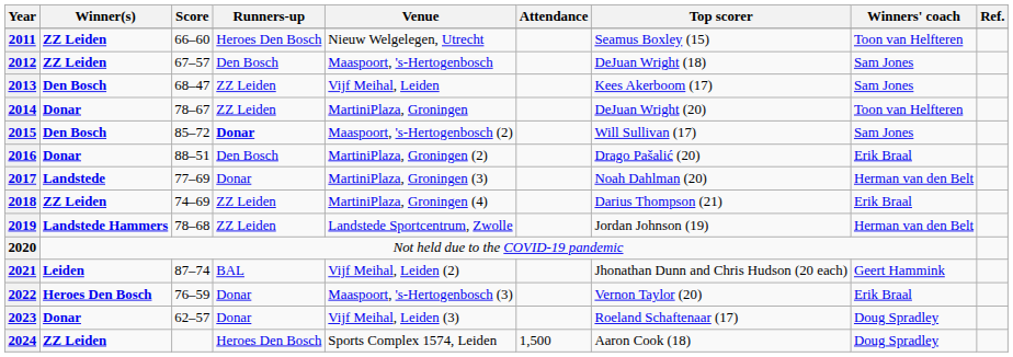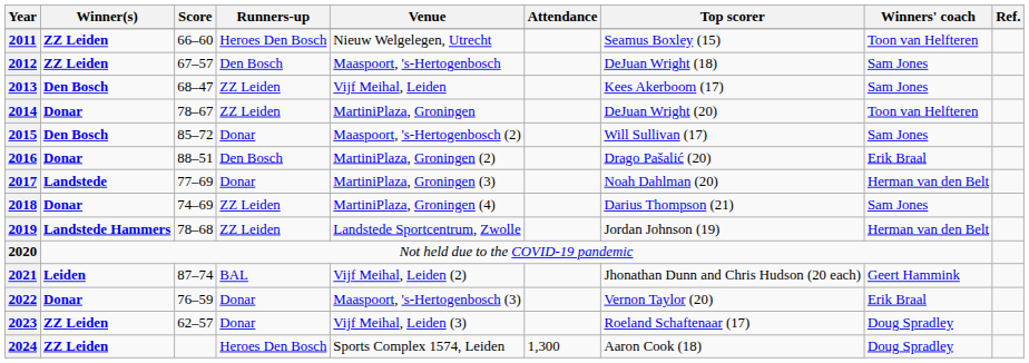 <table class="wikitable sortable plainrowheaders" style="font-size:90%;">
 <tr>
 <th scope="col">Year</th>
 <th scope="col">Winner(s)</th>
 <th scope="col">Score</th>
 <th scope="col">Runners-up</th>
 <th scope="col">Venue</th>
 <th scope="col">Attendance</th>
 <th scope="col">Top scorer</th>
 <th scope="col">Winners' coach</th>
 <th scope="col">Ref.</th>
 </tr>
 <tr>
 </tr>
 <tr>
 <th scope="row" style="text-align:center;"><a href='#'>2011</a></th>
 <td><strong><a href='#'>ZZ Leiden</a></strong></td>
 <td align=center>66–60</td>
 <td><a href='#'>Heroes Den Bosch</a></td>
 <td>Nieuw Welgelegen, <a href='#'>Utrecht</a></td>
 <td></td>
 <td><a href='#'>Seamus Boxley</a> (15)</td>
 <td><a href='#'>Toon van Helfteren</a></td>
 <td></td>
 </tr>
 <tr>
 <th scope="row" style="text-align:center;"><a href='#'>2012</a></th>
 <td><strong><a href='#'>ZZ Leiden</a></strong></td>
 <td align=center>67–57</td>
 <td><a href='#'>Den Bosch</a></td>
 <td><a href='#'>Maaspoort</a>, <a href='#'>'s-Hertogenbosch</a></td>
 <td></td>
 <td><a href='#'>DeJuan Wright</a> (18)</td>
 <td><a href='#'>Sam Jones</a></td>
 <td></td>
 </tr>
 <tr>
 <th scope="row" style="text-align:center;"><a href='#'>2013</a></th>
 <td><strong><a href='#'>Den Bosch</a></strong></td>
 <td align=center>68–47</td>
 <td><a href='#'>ZZ Leiden</a></td>
 <td><a href='#'>Vijf Meihal</a>, <a href='#'>Leiden</a></td>
 <td></td>
 <td><a href='#'>Kees Akerboom</a> (17)</td>
 <td><a href='#'>Sam Jones</a></td>
 <td></td>
 </tr>
 <tr>
 <th scope="row" style="text-align:center;"><a href='#'>2014</a></th>
 <td><strong><a href='#'>Donar</a></strong></td>
 <td style="text-align:center;">78–67</td>
 <td><a href='#'>ZZ Leiden</a></td>
 <td><a href='#'>MartiniPlaza</a>, <a href='#'>Groningen</a></td>
 <td></td>
 <td><a href='#'>DeJuan Wright</a> (20)</td>
 <td><a href='#'>Toon van Helfteren</a></td>
 <td></td>
 </tr>
 <tr>
 <th scope="row" style="text-align:center;"><a href='#'>2015</a></th>
 <td><strong><a href='#'>Den Bosch</a></strong></td>
 <td align=center>85–72</td>
-<td><strong><a href='#'>Donar</a></strong></td>
+<td><a href='#'>Donar</a></td>
 <td><a href='#'>Maaspoort</a>, <a href='#'>'s-Hertogenbosch</a> (2)</td>
 <td></td>
 <td><a href='#'>Will Sullivan</a> (17)</td>
 <td><a href='#'>Sam Jones</a></td>
 <td></td>
 </tr>
 <tr>
 <th scope="row" style="text-align:center;"><a href='#'>2016</a></th>
 <td><strong><a href='#'>Donar</a></strong></td>
 <td align=center>88–51</td>
 <td><a href='#'>Den Bosch</a></td>
 <td><a href='#'>MartiniPlaza</a>, <a href='#'>Groningen</a> (2)</td>
 <td></td>
 <td><a href='#'>Drago Pašalić</a> (20)</td>
 <td><a href='#'>Erik Braal</a></td>
 <td></td>
 </tr>
 <tr>
 <th scope="row" style="text-align:center;"><a href='#'>2017</a></th>
 <td><strong><a href='#'>Landstede</a></strong></td>
 <td align=center>77–69</td>
 <td><a href='#'>Donar</a></td>
 <td><a href='#'>MartiniPlaza</a>, <a href='#'>Groningen</a> (3)</td>
 <td></td>
 <td><a href='#'>Noah Dahlman</a> (20)</td>
 <td><a href='#'>Herman van den Belt</a></td>
 <td></td>
 </tr>
 <tr>
 <th scope="row" style="text-align:center;"><a href='#'>2018</a></th>
-<td><strong><a href='#'>ZZ Leiden</a></strong></td>
+<td><strong><a href='#'>Donar</a></strong></td>
 <td align=center>74–69</td>
 <td><a href='#'>ZZ Leiden</a></td>
 <td><a href='#'>MartiniPlaza</a>, <a href='#'>Groningen</a> (4)</td>
 <td></td>
 <td><a href='#'>Darius Thompson</a> (21)</td>
-<td><a href='#'>Erik Braal</a></td>
+<td><a href='#'>Sam Jones</a></td>
 <td></td>
 </tr>
 <tr>
 <th scope="row" style="text-align:center;"><a href='#'>2019</a></th>
 <td><strong><a href='#'>Landstede Hammers</a></strong></td>
 <td align=center>78–68</td>
 <td><a href='#'>ZZ Leiden</a></td>
 <td><a href='#'>Landstede Sportcentrum</a>, <a href='#'>Zwolle</a></td>
 <td></td>
 <td>Jordan Johnson (19)</td>
 <td><a href='#'>Herman van den Belt</a></td>
 <td></td>
 </tr>
 <tr>
 <th scope="row" style="text-align:center;">2020</th>
 <td colspan="7" style="text-align:center;"><em>Not held due to the <a href='#'>COVID-19 pandemic</a></em></td>
 <td></td>
 </tr>
 <tr>
 <th scope="row" style="text-align:center;"><a href='#'>2021</a></th>
 <td><strong><a href='#'>Leiden</a></strong></td>
 <td align=center>87–74</td>
 <td><a href='#'>BAL</a></td>
 <td><a href='#'>Vijf Meihal</a>, <a href='#'>Leiden</a> (2)</td>
 <td></td>
 <td>Jhonathan Dunn and Chris Hudson (20 each)</td>
 <td><a href='#'>Geert Hammink</a></td>
 <td></td>
 </tr>
 <tr>
 <th scope="row" style="text-align:center;"><a href='#'>2022</a></th>
-<td><strong><a href='#'>Heroes Den Bosch</a></strong></td>
+<td><strong><a href='#'>Donar</a></strong></td>
 <td style="text-align:center;">76–59</td>
 <td><a href='#'>Donar</a></td>
 <td><a href='#'>Maaspoort</a>, <a href='#'>'s-Hertogenbosch</a> (3)</td>
 <td></td>
 <td><a href='#'>Vernon Taylor</a> (20)</td>
 <td><a href='#'>Erik Braal</a></td>
 <td></td>
 </tr>
 <tr>
 <th scope="row" style="text-align:center;"><a href='#'>2023</a></th>
-<td><strong><a href='#'>Donar</a></strong></td>
+<td><strong><a href='#'>ZZ Leiden</a></strong></td>
 <td style="text-align:center;">62–57</td>
 <td><a href='#'>Donar</a></td>
 <td><a href='#'>Vijf Meihal</a>, <a href='#'>Leiden</a> (3)</td>
 <td></td>
 <td><a href='#'>Roeland Schaftenaar</a> (17)</td>
 <td><a href='#'>Doug Spradley</a></td>
 <td></td>
 </tr>
 <tr>
 <th scope="row" style="text-align:center;"><a href='#'>2024</a></th>
 <td><strong><a href='#'>ZZ Leiden</a></strong></td>
 <td></td>
 <td><a href='#'>Heroes Den Bosch</a></td>
 <td>Sports Complex 1574, Leiden</td>
-<td>1,500</td>
+<td>1,300</td>
 <td>Aaron Cook (18)</td>
 <td><a href='#'>Doug Spradley</a></td>
 <td></td>
 </tr>
 </table>
